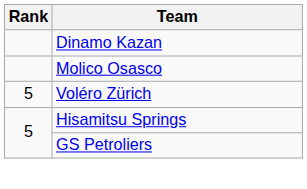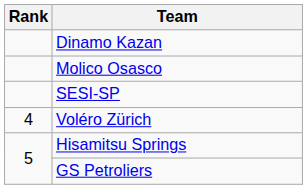 <table class="wikitable" style="text-align: center;">
 <tr>
 <th width=40>Rank</th>
 <th width=240>Team</th>
 </tr>
 <tr>
 <td></td>
 <td align=left> <a href='#'>Dinamo Kazan</a></td>
 </tr>
 <tr>
 <td></td>
 <td align=left> <a href='#'>Molico Osasco</a></td>
 </tr>
 <tr>
-<td>5</td>
+<td></td>
+<td align=left> <a href='#'>SESI-SP</a></td>
+</tr>
+<tr>
+<td>4</td>
 <td align=left> <a href='#'>Voléro Zürich</a></td>
 </tr>
 <tr>
 <td rowspan=2>5</td>
 <td align=left> <a href='#'>Hisamitsu Springs</a></td>
 </tr>
 <tr>
 <td align=left> <a href='#'>GS Petroliers</a></td>
 </tr>
 </table>
